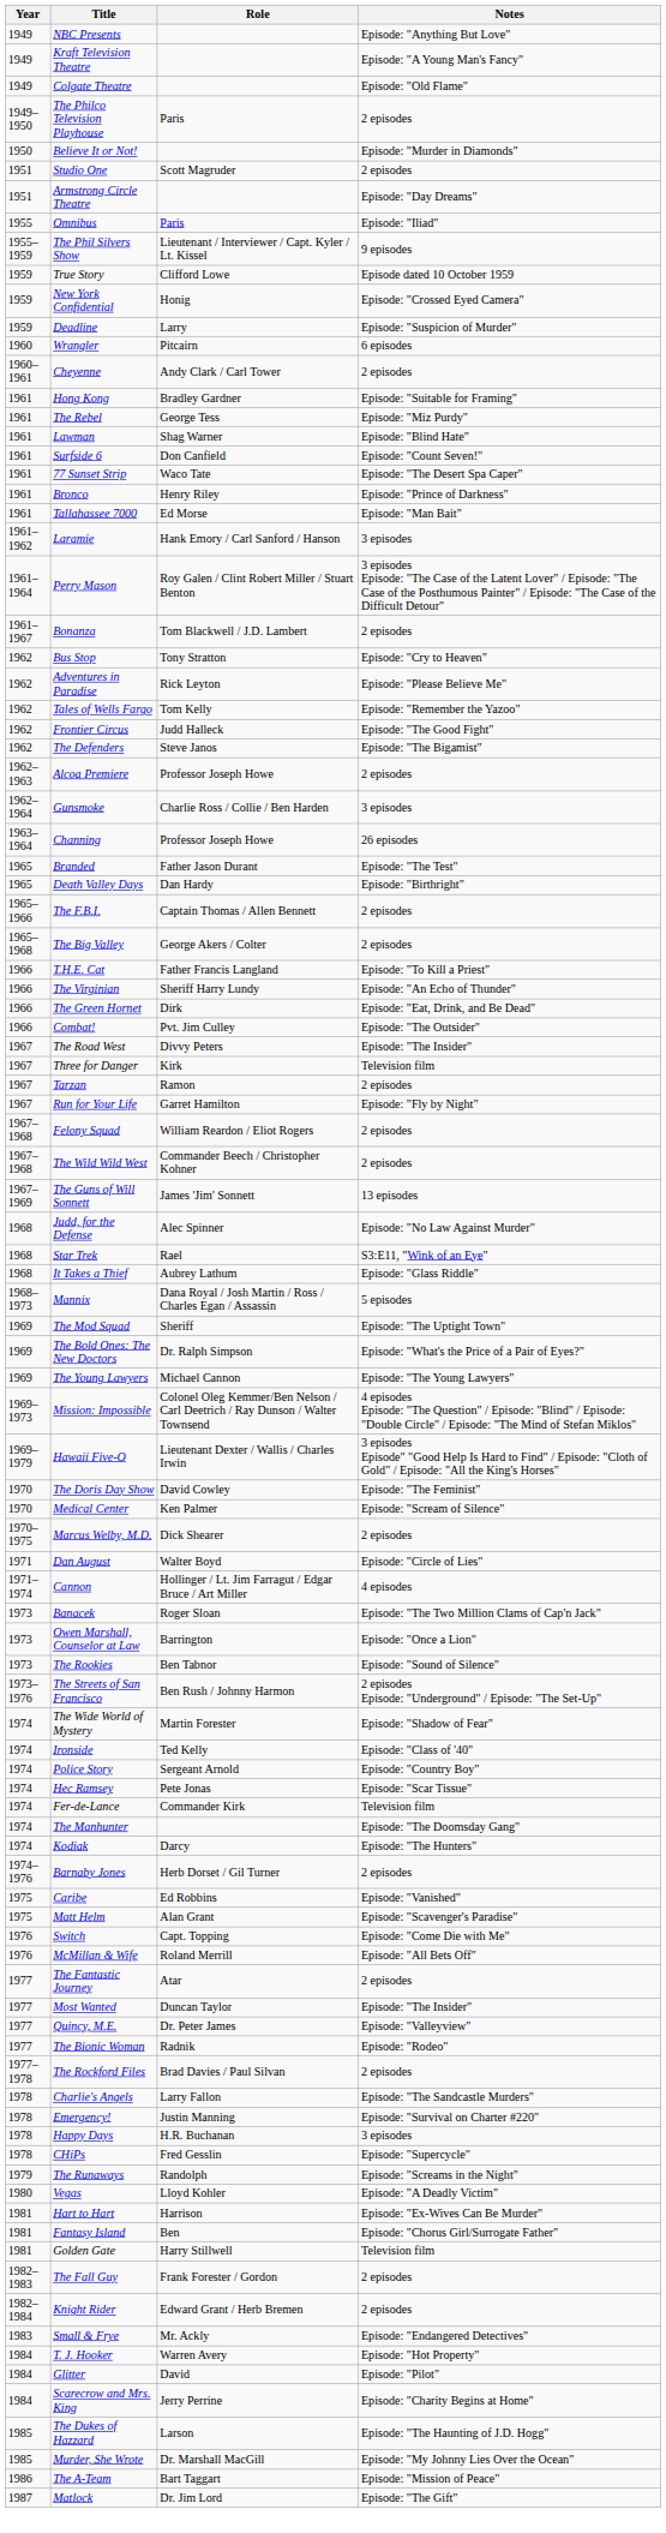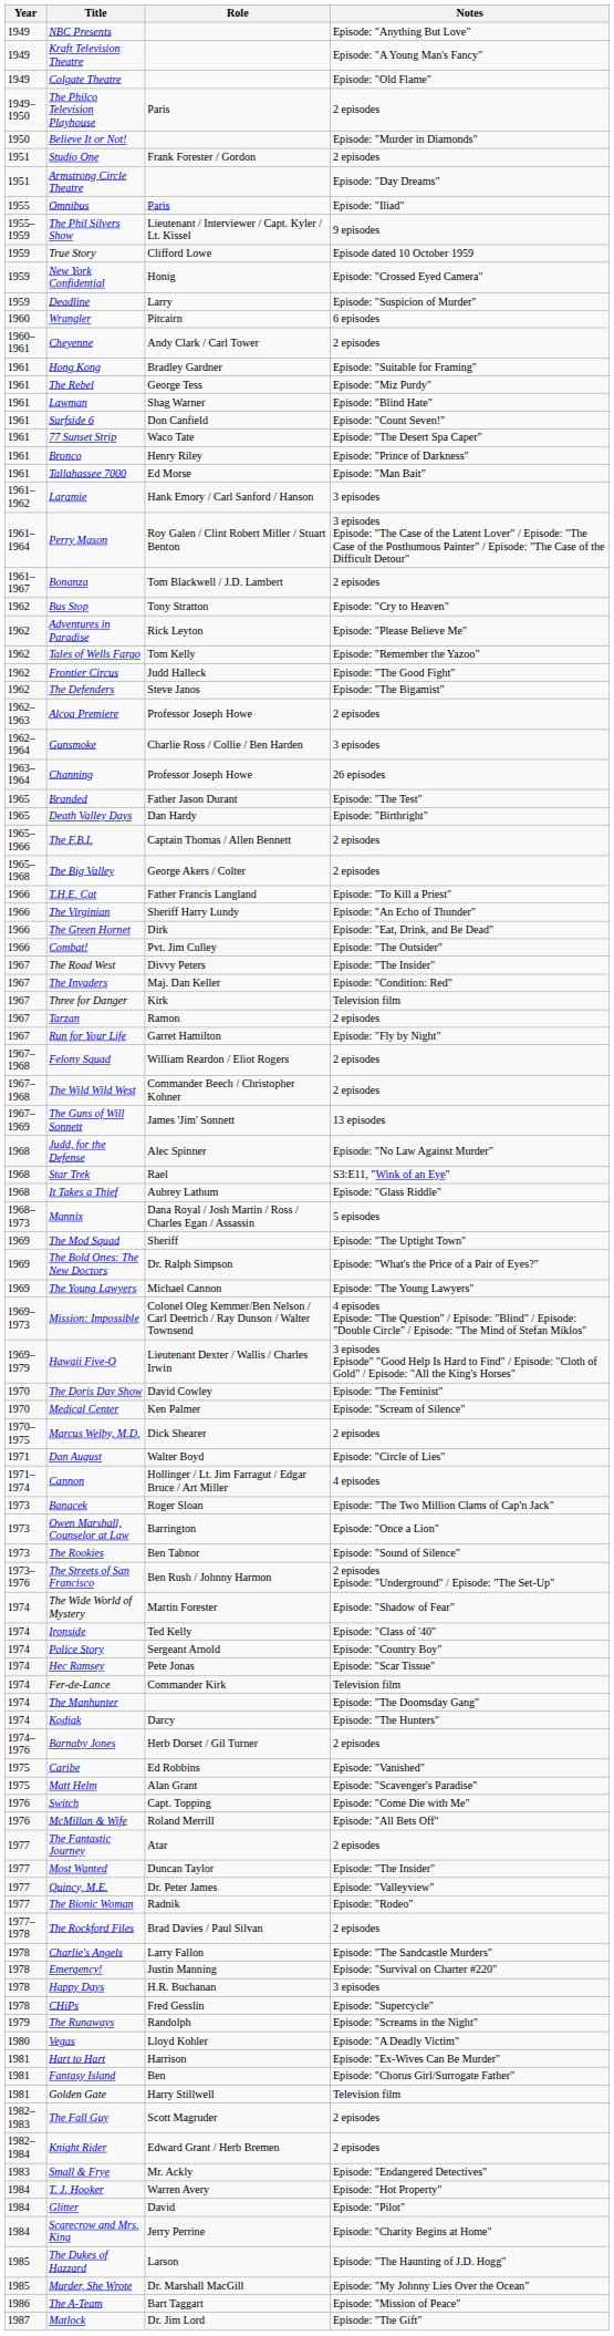 <table class="wikitable sortable">
 <tr>
 <th>Year</th>
 <th>Title</th>
 <th>Role</th>
 <th class="unsortable">Notes</th>
 </tr>
 <tr>
 <td>1949</td>
 <td><em><a href='#'>NBC Presents</a></em></td>
 <td></td>
 <td>Episode: "Anything But Love"</td>
 </tr>
 <tr>
 <td>1949</td>
 <td><em><a href='#'>Kraft Television Theatre</a></em></td>
 <td></td>
 <td>Episode: "A Young Man's Fancy"</td>
 </tr>
 <tr>
 <td>1949</td>
 <td><em><a href='#'>Colgate Theatre</a></em></td>
 <td></td>
 <td>Episode: "Old Flame"</td>
 </tr>
 <tr>
 <td>1949–1950</td>
 <td><em><a href='#'>The Philco Television Playhouse</a></em></td>
 <td>Paris</td>
 <td>2 episodes</td>
 </tr>
 <tr>
 <td>1950</td>
 <td><em><a href='#'>Believe It or Not!</a></em></td>
 <td></td>
 <td>Episode: "Murder in Diamonds"</td>
 </tr>
 <tr>
 <td>1951</td>
 <td><em><a href='#'>Studio One</a></em></td>
-<td>Scott Magruder</td>
+<td>Frank Forester / Gordon</td>
 <td>2 episodes</td>
 </tr>
 <tr>
 <td>1951</td>
 <td><em><a href='#'>Armstrong Circle Theatre</a></em></td>
 <td></td>
 <td>Episode: "Day Dreams"</td>
 </tr>
 <tr>
 <td>1955</td>
 <td><em><a href='#'>Omnibus</a></em></td>
 <td><a href='#'>Paris</a></td>
 <td>Episode: "Iliad"</td>
 </tr>
 <tr>
 <td>1955–1959</td>
 <td><em><a href='#'>The Phil Silvers Show</a></em></td>
 <td>Lieutenant / Interviewer / Capt. Kyler / Lt. Kissel</td>
 <td>9 episodes</td>
 </tr>
 <tr>
 <td>1959</td>
 <td><em>True Story</em></td>
 <td>Clifford Lowe</td>
 <td>Episode dated 10 October 1959</td>
 </tr>
 <tr>
 <td>1959</td>
 <td><em><a href='#'>New York Confidential</a></em></td>
 <td>Honig</td>
 <td>Episode: "Crossed Eyed Camera"</td>
 </tr>
 <tr>
 <td>1959</td>
 <td><em><a href='#'>Deadline</a></em></td>
 <td>Larry</td>
 <td>Episode: "Suspicion of Murder"</td>
 </tr>
 <tr>
 <td>1960</td>
 <td><em><a href='#'>Wrangler</a></em></td>
 <td>Pitcairn</td>
 <td>6 episodes</td>
 </tr>
 <tr>
 <td>1960–1961</td>
 <td><em><a href='#'>Cheyenne</a></em></td>
 <td>Andy Clark / Carl Tower</td>
 <td>2 episodes</td>
 </tr>
 <tr>
 <td>1961</td>
 <td><em><a href='#'>Hong Kong</a></em></td>
 <td>Bradley Gardner</td>
 <td>Episode: "Suitable for Framing"</td>
 </tr>
 <tr>
 <td>1961</td>
 <td><em><a href='#'>The Rebel</a></em></td>
 <td>George Tess</td>
 <td>Episode: "Miz Purdy"</td>
 </tr>
 <tr>
 <td>1961</td>
 <td><em><a href='#'>Lawman</a></em></td>
 <td>Shag Warner</td>
 <td>Episode: "Blind Hate"</td>
 </tr>
 <tr>
 <td>1961</td>
 <td><em><a href='#'>Surfside 6</a></em></td>
 <td>Don Canfield</td>
 <td>Episode: "Count Seven!"</td>
 </tr>
 <tr>
 <td>1961</td>
 <td><em><a href='#'>77 Sunset Strip</a></em></td>
 <td>Waco Tate</td>
 <td>Episode: "The Desert Spa Caper"</td>
 </tr>
 <tr>
 <td>1961</td>
 <td><em><a href='#'>Bronco</a></em></td>
 <td>Henry Riley</td>
 <td>Episode: "Prince of Darkness"</td>
 </tr>
 <tr>
 <td>1961</td>
 <td><em><a href='#'>Tallahassee 7000</a></em></td>
 <td>Ed Morse</td>
 <td>Episode: "Man Bait"</td>
 </tr>
 <tr>
 <td>1961–1962</td>
 <td><em><a href='#'>Laramie</a></em></td>
 <td>Hank Emory / Carl Sanford / Hanson</td>
 <td>3 episodes</td>
 </tr>
 <tr>
 <td>1961–1964</td>
 <td><em><a href='#'>Perry Mason</a></em></td>
 <td>Roy Galen / Clint Robert Miller / Stuart Benton</td>
 <td>3 episodes<br>Episode: "The Case of the Latent Lover" / Episode: "The Case of the Posthumous Painter" / Episode: "The Case of the Difficult Detour"</td>
 </tr>
 <tr>
 <td>1961–1967</td>
 <td><em><a href='#'>Bonanza</a></em></td>
 <td>Tom Blackwell / J.D. Lambert</td>
 <td>2 episodes</td>
 </tr>
 <tr>
 <td>1962</td>
 <td><em><a href='#'>Bus Stop</a></em></td>
 <td>Tony Stratton</td>
 <td>Episode: "Cry to Heaven"</td>
 </tr>
 <tr>
 <td>1962</td>
 <td><em><a href='#'>Adventures in Paradise</a></em></td>
 <td>Rick Leyton</td>
 <td>Episode: "Please Believe Me"</td>
 </tr>
 <tr>
 <td>1962</td>
 <td><em><a href='#'>Tales of Wells Fargo</a></em></td>
 <td>Tom Kelly</td>
 <td>Episode: "Remember the Yazoo"</td>
 </tr>
 <tr>
 <td>1962</td>
 <td><em><a href='#'>Frontier Circus</a></em></td>
 <td>Judd Halleck</td>
 <td>Episode: "The Good Fight"</td>
 </tr>
 <tr>
 <td>1962</td>
 <td><em><a href='#'>The Defenders</a></em></td>
 <td>Steve Janos</td>
 <td>Episode: "The Bigamist"</td>
 </tr>
 <tr>
 <td>1962–1963</td>
 <td><em><a href='#'>Alcoa Premiere</a></em></td>
 <td>Professor Joseph Howe</td>
 <td>2 episodes</td>
 </tr>
 <tr>
 <td>1962–1964</td>
 <td><em><a href='#'>Gunsmoke</a></em></td>
 <td>Charlie Ross / Collie / Ben Harden</td>
 <td>3 episodes</td>
 </tr>
 <tr>
 <td>1963–1964</td>
 <td><em><a href='#'>Channing</a></em></td>
 <td>Professor Joseph Howe</td>
 <td>26 episodes</td>
 </tr>
 <tr>
 <td>1965</td>
 <td><em><a href='#'>Branded</a></em></td>
 <td>Father Jason Durant</td>
 <td>Episode: "The Test"</td>
 </tr>
 <tr>
 <td>1965</td>
 <td><em><a href='#'>Death Valley Days</a></em></td>
 <td>Dan Hardy</td>
 <td>Episode: "Birthright"</td>
 </tr>
 <tr>
 <td>1965–1966</td>
 <td><em><a href='#'>The F.B.I.</a></em></td>
 <td>Captain Thomas / Allen Bennett</td>
 <td>2 episodes</td>
 </tr>
 <tr>
 <td>1965–1968</td>
 <td><em><a href='#'>The Big Valley</a></em></td>
 <td>George Akers / Colter</td>
 <td>2 episodes</td>
 </tr>
 <tr>
 <td>1966</td>
 <td><em><a href='#'>T.H.E. Cat</a></em></td>
 <td>Father Francis Langland</td>
 <td>Episode: "To Kill a Priest"</td>
 </tr>
 <tr>
 <td>1966</td>
 <td><em><a href='#'>The Virginian</a></em></td>
 <td>Sheriff Harry Lundy</td>
 <td>Episode: "An Echo of Thunder"</td>
 </tr>
 <tr>
 <td>1966</td>
 <td><em><a href='#'>The Green Hornet</a></em></td>
 <td>Dirk</td>
 <td>Episode: "Eat, Drink, and Be Dead"</td>
 </tr>
 <tr>
 <td>1966</td>
 <td><em><a href='#'>Combat!</a></em></td>
 <td>Pvt. Jim Culley</td>
 <td>Episode: "The Outsider"</td>
 </tr>
 <tr>
 <td>1967</td>
 <td><em>The Road West</em></td>
 <td>Divvy Peters</td>
 <td>Episode: "The Insider"</td>
+</tr>
+<tr>
+<td>1967</td>
+<td><em><a href='#'>The Invaders</a></em></td>
+<td>Maj. Dan Keller</td>
+<td>Episode: "Condition: Red"</td>
 </tr>
 <tr>
 <td>1967</td>
 <td><em>Three for Danger</em></td>
 <td>Kirk</td>
 <td>Television film</td>
 </tr>
 <tr>
 <td>1967</td>
 <td><em><a href='#'>Tarzan</a></em></td>
 <td>Ramon</td>
 <td>2 episodes</td>
 </tr>
 <tr>
 <td>1967</td>
 <td><em><a href='#'>Run for Your Life</a></em></td>
 <td>Garret Hamilton</td>
 <td>Episode: "Fly by Night"</td>
 </tr>
 <tr>
 <td>1967–1968</td>
 <td><em><a href='#'>Felony Squad</a></em></td>
 <td>William Reardon / Eliot Rogers</td>
 <td>2 episodes</td>
 </tr>
 <tr>
 <td>1967–1968</td>
 <td><em><a href='#'>The Wild Wild West</a></em></td>
 <td>Commander Beech / Christopher Kohner</td>
 <td>2 episodes</td>
 </tr>
 <tr>
 <td>1967–1969</td>
 <td><em><a href='#'>The Guns of Will Sonnett</a></em></td>
 <td>James 'Jim' Sonnett</td>
 <td>13 episodes</td>
 </tr>
 <tr>
 <td>1968</td>
 <td><em><a href='#'>Judd, for the Defense</a></em></td>
 <td>Alec Spinner</td>
 <td>Episode: "No Law Against Murder"</td>
 </tr>
 <tr>
 <td>1968</td>
 <td><em><a href='#'>Star Trek</a></em></td>
 <td>Rael</td>
 <td>S3:E11,  "<a href='#'>Wink of an Eye</a>"</td>
 </tr>
 <tr>
 <td>1968</td>
 <td><em><a href='#'>It Takes a Thief</a></em></td>
 <td>Aubrey Lathum</td>
 <td>Episode: "Glass Riddle"</td>
 </tr>
 <tr>
 <td>1968–1973</td>
 <td><em><a href='#'>Mannix</a></em></td>
 <td>Dana Royal / Josh Martin / Ross / Charles Egan / Assassin</td>
 <td>5 episodes</td>
 </tr>
 <tr>
 <td>1969</td>
 <td><em><a href='#'>The Mod Squad</a></em></td>
 <td>Sheriff</td>
 <td>Episode: "The Uptight Town"</td>
 </tr>
 <tr>
 <td>1969</td>
 <td><em><a href='#'>The Bold Ones: The New Doctors</a></em></td>
 <td>Dr. Ralph Simpson</td>
 <td>Episode: "What's the Price of a Pair of Eyes?"</td>
 </tr>
 <tr>
 <td>1969</td>
 <td><em><a href='#'>The Young Lawyers</a></em></td>
 <td>Michael Cannon</td>
 <td>Episode: "The Young Lawyers"</td>
 </tr>
 <tr>
 <td>1969–1973</td>
 <td><em><a href='#'>Mission: Impossible</a></em></td>
 <td>Colonel Oleg Kemmer/Ben Nelson / Carl Deetrich / Ray Dunson / Walter Townsend</td>
 <td>4 episodes<br>Episode: "The Question" / Episode: "Blind" / Episode: "Double Circle" / Episode: "The Mind of Stefan Miklos"</td>
 </tr>
 <tr>
 <td>1969–1979</td>
 <td><em><a href='#'>Hawaii Five-O</a></em></td>
 <td>Lieutenant Dexter / Wallis / Charles Irwin</td>
 <td>3 episodes<br>Episode" "Good Help Is Hard to Find" / Episode: "Cloth of Gold" / Episode: "All the King's Horses"</td>
 </tr>
 <tr>
 <td>1970</td>
 <td><em><a href='#'>The Doris Day Show</a></em></td>
 <td>David Cowley</td>
 <td>Episode: "The Feminist"</td>
 </tr>
 <tr>
 <td>1970</td>
 <td><em><a href='#'>Medical Center</a></em></td>
 <td>Ken Palmer</td>
 <td>Episode: "Scream of Silence"</td>
 </tr>
 <tr>
 <td>1970–1975</td>
 <td><em><a href='#'>Marcus Welby, M.D.</a></em></td>
 <td>Dick Shearer</td>
 <td>2 episodes</td>
 </tr>
 <tr>
 <td>1971</td>
 <td><em><a href='#'>Dan August</a></em></td>
 <td>Walter Boyd</td>
 <td>Episode: "Circle of Lies"</td>
 </tr>
 <tr>
 <td>1971–1974</td>
 <td><em><a href='#'>Cannon</a></em></td>
 <td>Hollinger / Lt. Jim Farragut / Edgar Bruce / Art Miller</td>
 <td>4 episodes</td>
 </tr>
 <tr>
 <td>1973</td>
 <td><em><a href='#'>Banacek</a></em></td>
 <td>Roger Sloan</td>
 <td>Episode: "The Two Million Clams of Cap'n Jack"</td>
 </tr>
 <tr>
 <td>1973</td>
 <td><em><a href='#'>Owen Marshall, Counselor at Law</a></em></td>
 <td>Barrington</td>
 <td>Episode: "Once a Lion"</td>
 </tr>
 <tr>
 <td>1973</td>
 <td><em><a href='#'>The Rookies</a></em></td>
 <td>Ben Tabnor</td>
 <td>Episode: "Sound of Silence"</td>
 </tr>
 <tr>
 <td>1973–1976</td>
 <td><em><a href='#'>The Streets of San Francisco</a></em></td>
 <td>Ben Rush / Johnny Harmon</td>
 <td>2 episodes<br>Episode: "Underground" / Episode: "The Set-Up"</td>
 </tr>
 <tr>
 <td>1974</td>
 <td><em>The Wide World of Mystery</em></td>
 <td>Martin Forester</td>
 <td>Episode: "Shadow of Fear"</td>
 </tr>
 <tr>
 <td>1974</td>
 <td><em><a href='#'>Ironside</a></em></td>
 <td>Ted Kelly</td>
 <td>Episode: "Class of '40"</td>
 </tr>
 <tr>
 <td>1974</td>
 <td><em><a href='#'>Police Story</a></em></td>
 <td>Sergeant Arnold</td>
 <td>Episode: "Country Boy"</td>
 </tr>
 <tr>
 <td>1974</td>
 <td><em><a href='#'>Hec Ramsey</a></em></td>
 <td>Pete Jonas</td>
 <td>Episode: "Scar Tissue"</td>
 </tr>
 <tr>
 <td>1974</td>
 <td><em>Fer-de-Lance</em></td>
 <td>Commander Kirk</td>
 <td>Television film</td>
 </tr>
 <tr>
 <td>1974</td>
 <td><em><a href='#'>The Manhunter</a></em></td>
 <td></td>
 <td>Episode: "The Doomsday Gang"</td>
 </tr>
 <tr>
 <td>1974</td>
 <td><em><a href='#'>Kodiak</a></em></td>
 <td>Darcy</td>
 <td>Episode: "The Hunters"</td>
 </tr>
 <tr>
 <td>1974–1976</td>
 <td><em><a href='#'>Barnaby Jones</a></em></td>
 <td>Herb Dorset / Gil Turner</td>
 <td>2 episodes</td>
 </tr>
 <tr>
 <td>1975</td>
 <td><em><a href='#'>Caribe</a></em></td>
 <td>Ed Robbins</td>
 <td>Episode: "Vanished"</td>
 </tr>
 <tr>
 <td>1975</td>
 <td><em><a href='#'>Matt Helm</a></em></td>
 <td>Alan Grant</td>
 <td>Episode: "Scavenger's Paradise"</td>
 </tr>
 <tr>
 <td>1976</td>
 <td><em><a href='#'>Switch</a></em></td>
 <td>Capt. Topping</td>
 <td>Episode: "Come Die with Me"</td>
 </tr>
 <tr>
 <td>1976</td>
 <td><em><a href='#'>McMillan & Wife</a></em></td>
 <td>Roland Merrill</td>
 <td>Episode: "All Bets Off"</td>
 </tr>
 <tr>
 <td>1977</td>
 <td><em><a href='#'>The Fantastic Journey</a></em></td>
 <td>Atar</td>
 <td>2 episodes</td>
 </tr>
 <tr>
 <td>1977</td>
 <td><em><a href='#'>Most Wanted</a></em></td>
 <td>Duncan Taylor</td>
 <td>Episode: "The Insider"</td>
 </tr>
 <tr>
 <td>1977</td>
 <td><em><a href='#'>Quincy, M.E.</a></em></td>
 <td>Dr. Peter James</td>
 <td>Episode: "Valleyview"</td>
 </tr>
 <tr>
 <td>1977</td>
 <td><em><a href='#'>The Bionic Woman</a></em></td>
 <td>Radnik</td>
 <td>Episode: "Rodeo"</td>
 </tr>
 <tr>
 <td>1977–1978</td>
 <td><em><a href='#'>The Rockford Files</a></em></td>
 <td>Brad Davies / Paul Silvan</td>
 <td>2 episodes</td>
 </tr>
 <tr>
 <td>1978</td>
 <td><em><a href='#'>Charlie's Angels</a></em></td>
 <td>Larry Fallon</td>
 <td>Episode: "The Sandcastle Murders"</td>
 </tr>
 <tr>
 <td>1978</td>
 <td><em><a href='#'>Emergency!</a></em></td>
 <td>Justin Manning</td>
 <td>Episode: "Survival on Charter #220"</td>
 </tr>
 <tr>
 <td>1978</td>
 <td><em><a href='#'>Happy Days</a></em></td>
 <td>H.R. Buchanan</td>
 <td>3 episodes</td>
 </tr>
 <tr>
 <td>1978</td>
 <td><em><a href='#'>CHiPs</a></em></td>
 <td>Fred Gesslin</td>
 <td>Episode: "Supercycle"</td>
 </tr>
 <tr>
 <td>1979</td>
 <td><em><a href='#'>The Runaways</a></em></td>
 <td>Randolph</td>
 <td>Episode: "Screams in the Night"</td>
 </tr>
 <tr>
 <td>1980</td>
 <td><em><a href='#'>Vegas</a></em></td>
 <td>Lloyd Kohler</td>
 <td>Episode: "A Deadly Victim"</td>
 </tr>
 <tr>
 <td>1981</td>
 <td><em><a href='#'>Hart to Hart</a></em></td>
 <td>Harrison</td>
 <td>Episode: "Ex-Wives Can Be Murder"</td>
 </tr>
 <tr>
 <td>1981</td>
 <td><em><a href='#'>Fantasy Island</a></em></td>
 <td>Ben</td>
 <td>Episode: "Chorus Girl/Surrogate Father"</td>
 </tr>
 <tr>
 <td>1981</td>
 <td><em>Golden Gate</em></td>
 <td>Harry Stillwell</td>
 <td>Television film</td>
 </tr>
 <tr>
 <td>1982–1983</td>
 <td><em><a href='#'>The Fall Guy</a></em></td>
-<td>Frank Forester / Gordon</td>
+<td>Scott Magruder</td>
 <td>2 episodes</td>
 </tr>
 <tr>
 <td>1982–1984</td>
 <td><em><a href='#'>Knight Rider</a></em></td>
 <td>Edward Grant / Herb Bremen</td>
 <td>2 episodes</td>
 </tr>
 <tr>
 <td>1983</td>
 <td><em><a href='#'>Small & Frye</a></em></td>
 <td>Mr. Ackly</td>
 <td>Episode: "Endangered Detectives"</td>
 </tr>
 <tr>
 <td>1984</td>
 <td><em><a href='#'>T. J. Hooker</a></em></td>
 <td>Warren Avery</td>
 <td>Episode: "Hot Property"</td>
 </tr>
 <tr>
 <td>1984</td>
 <td><em><a href='#'>Glitter</a></em></td>
 <td>David</td>
 <td>Episode: "Pilot"</td>
 </tr>
 <tr>
 <td>1984</td>
 <td><em><a href='#'>Scarecrow and Mrs. King</a></em></td>
 <td>Jerry Perrine</td>
 <td>Episode: "Charity Begins at Home"</td>
 </tr>
 <tr>
 <td>1985</td>
 <td><em><a href='#'>The Dukes of Hazzard</a></em></td>
 <td>Larson</td>
 <td>Episode: "The Haunting of J.D. Hogg"</td>
 </tr>
 <tr>
 <td>1985</td>
 <td><em><a href='#'>Murder, She Wrote</a></em></td>
 <td>Dr. Marshall MacGill</td>
 <td>Episode: "My Johnny Lies Over the Ocean"</td>
 </tr>
 <tr>
 <td>1986</td>
 <td><em><a href='#'>The A-Team</a></em></td>
 <td>Bart Taggart</td>
 <td>Episode: "Mission of Peace"</td>
 </tr>
 <tr>
 <td>1987</td>
 <td><em><a href='#'>Matlock</a></em></td>
 <td>Dr. Jim Lord</td>
 <td>Episode: "The Gift"</td>
 </tr>
 </table>
